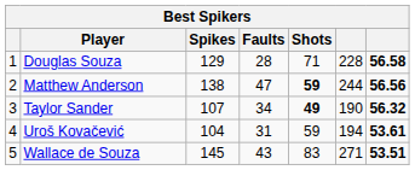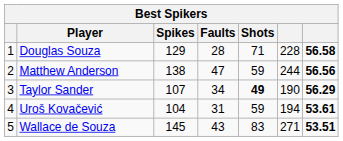 <table class="wikitable sortable" style=font-size:90%>
 <tr>
 <th colspan=7>Best Spikers</th>
 </tr>
 <tr>
 <th></th>
 <th width=158>Player</th>
 <th width=20>Spikes</th>
 <th width=20>Faults</th>
 <th width=20>Shots</th>
 <th width=20></th>
 <th width=20></th>
 </tr>
 <tr>
 <td align=center>1</td>
 <td> <a href='#'>Douglas Souza</a></td>
 <td align=center>129</td>
 <td align=center>28</td>
 <td align=center>71</td>
 <td align=center>228</td>
 <td align=center><strong>56.58</strong></td>
 </tr>
 <tr>
 <td align=center>2</td>
 <td> <a href='#'>Matthew Anderson</a></td>
 <td align=center>138</td>
 <td align=center>47</td>
-<td align=center><strong>59</strong></td>
+<td align=center>59</td>
 <td align=center>244</td>
 <td align=center><strong>56.56</strong></td>
 </tr>
 <tr>
 <td align=center>3</td>
 <td> <a href='#'>Taylor Sander</a></td>
 <td align=center>107</td>
 <td align=center>34</td>
 <td align=center><strong>49</strong></td>
 <td align=center>190</td>
-<td align=center><strong>56.32</strong></td>
+<td align=center><strong>56.29</strong></td>
 </tr>
 <tr>
 <td align=center>4</td>
 <td> <a href='#'>Uroš Kovačević</a></td>
 <td align=center>104</td>
 <td align=center>31</td>
 <td align=center>59</td>
 <td align=center>194</td>
 <td align=center><strong>53.61</strong></td>
 </tr>
 <tr>
 <td align=center>5</td>
 <td> <a href='#'>Wallace de Souza</a></td>
 <td align=center>145</td>
 <td align=center>43</td>
 <td align=center>83</td>
 <td align=center>271</td>
 <td align=center><strong>53.51</strong></td>
 </tr>
 </table>
